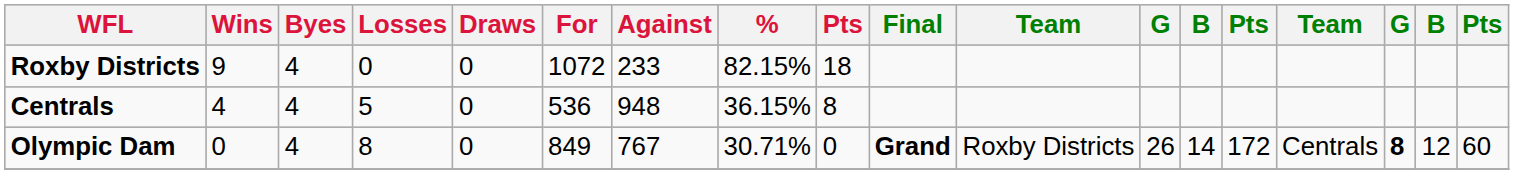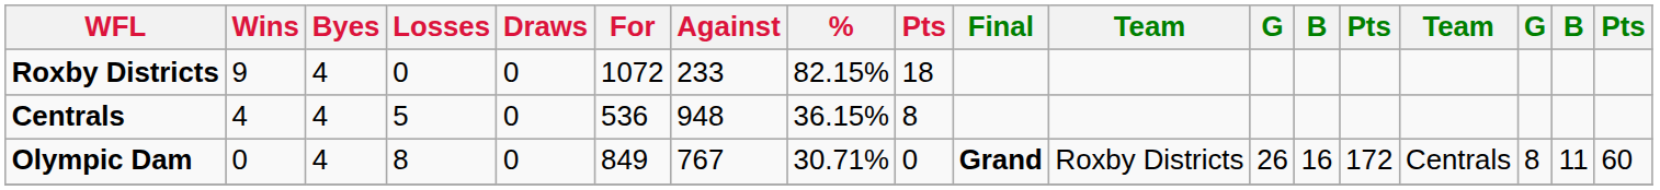 <table class="wikitable">
 <tr>
 <th style="color:crimson">WFL</th>
 <th style="color:crimson">Wins</th>
 <th style="color:crimson">Byes</th>
 <th style="color:crimson">Losses</th>
 <th style="color:crimson">Draws</th>
 <th style="color:crimson">For</th>
 <th style="color:crimson">Against</th>
 <th style="color:crimson">%</th>
 <th style="color:crimson">Pts</th>
 <th style="color:green">Final</th>
 <th style="color:green">Team</th>
 <th style="color:green">G</th>
 <th style="color:green">B</th>
 <th style="color:green">Pts</th>
 <th style="color:green">Team</th>
 <th style="color:green">G</th>
 <th style="color:green">B</th>
 <th style="color:green">Pts</th>
 </tr>
 <tr>
 <td><strong>	Roxby Districts	</strong></td>
 <td>9</td>
 <td>4</td>
 <td>0</td>
 <td>0</td>
 <td>1072</td>
 <td>233</td>
 <td>82.15%</td>
 <td>18</td>
 <td></td>
 <td></td>
 <td></td>
 <td></td>
 <td></td>
 <td></td>
 <td></td>
 <td></td>
 <td></td>
 </tr>
 <tr>
 <td><strong>	Centrals	</strong></td>
 <td>4</td>
 <td>4</td>
 <td>5</td>
 <td>0</td>
 <td>536</td>
 <td>948</td>
 <td>36.15%</td>
 <td>8</td>
 <td></td>
 <td></td>
 <td></td>
 <td></td>
 <td></td>
 <td></td>
 <td></td>
 <td></td>
 <td></td>
 </tr>
 <tr>
 <td><strong>	Olympic Dam	</strong></td>
 <td>0</td>
 <td>4</td>
 <td>8</td>
 <td>0</td>
 <td>849</td>
 <td>767</td>
 <td>30.71%</td>
 <td>0</td>
 <td><strong>Grand</strong></td>
 <td>Roxby Districts</td>
 <td>26</td>
-<td>14</td>
+<td>16</td>
 <td>172</td>
 <td>Centrals</td>
-<td><strong>8</strong></td>
-<td>12</td>
+<td>8</td>
+<td>11</td>
 <td>60</td>
 </tr>
 <tr>
 </tr>
 </table>
